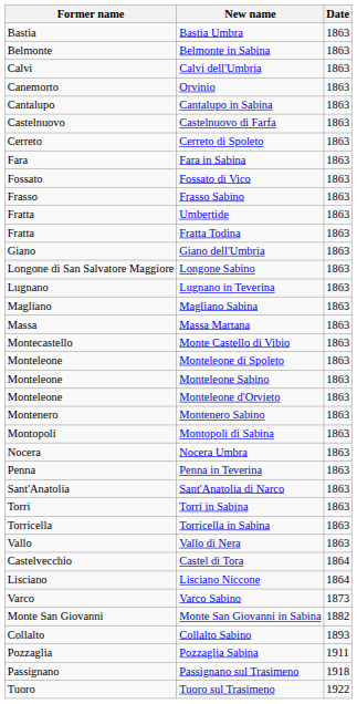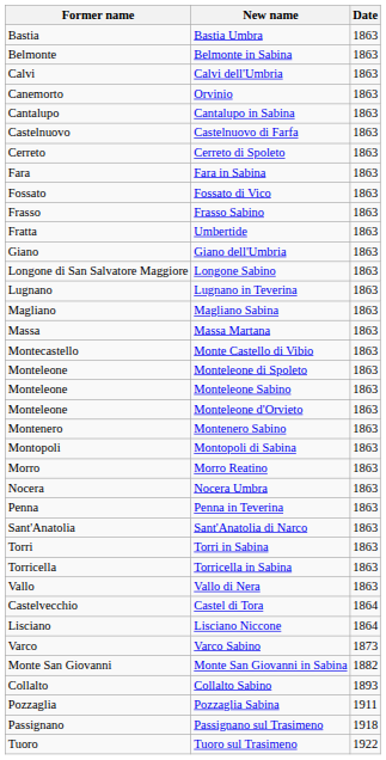 <table class="wikitable sortable">
 <tr>
 <th>Former name</th>
 <th>New name</th>
 <th>Date</th>
 </tr>
 <tr>
 <td>Bastia</td>
 <td><a href='#'>Bastia Umbra</a></td>
 <td>1863</td>
 </tr>
 <tr>
 <td>Belmonte</td>
 <td><a href='#'>Belmonte in Sabina</a></td>
 <td>1863</td>
 </tr>
 <tr>
 <td>Calvi</td>
 <td><a href='#'>Calvi dell'Umbria</a></td>
 <td>1863</td>
 </tr>
 <tr>
 <td>Canemorto</td>
 <td><a href='#'>Orvinio</a></td>
 <td>1863</td>
 </tr>
 <tr>
 <td>Cantalupo</td>
 <td><a href='#'>Cantalupo in Sabina</a></td>
 <td>1863</td>
 </tr>
 <tr>
 <td>Castelnuovo</td>
 <td><a href='#'>Castelnuovo di Farfa</a></td>
 <td>1863</td>
 </tr>
 <tr>
 <td>Cerreto</td>
 <td><a href='#'>Cerreto di Spoleto</a></td>
 <td>1863</td>
 </tr>
 <tr>
 <td>Fara</td>
 <td><a href='#'>Fara in Sabina</a></td>
 <td>1863</td>
 </tr>
 <tr>
 <td>Fossato</td>
 <td><a href='#'>Fossato di Vico</a></td>
 <td>1863</td>
 </tr>
 <tr>
 <td>Frasso</td>
 <td><a href='#'>Frasso Sabino</a></td>
 <td>1863</td>
 </tr>
 <tr>
 <td>Fratta</td>
 <td><a href='#'>Umbertide</a></td>
 <td>1863</td>
 </tr>
 <tr>
-<td>Fratta</td>
-<td><a href='#'>Fratta Todina</a></td>
-<td>1863</td>
-</tr>
-<tr>
 <td>Giano</td>
 <td><a href='#'>Giano dell'Umbria</a></td>
 <td>1863</td>
 </tr>
 <tr>
 <td>Longone di San Salvatore Maggiore</td>
 <td><a href='#'>Longone Sabino</a></td>
 <td>1863</td>
 </tr>
 <tr>
 <td>Lugnano</td>
 <td><a href='#'>Lugnano in Teverina</a></td>
 <td>1863</td>
 </tr>
 <tr>
 <td>Magliano</td>
 <td><a href='#'>Magliano Sabina</a></td>
 <td>1863</td>
 </tr>
 <tr>
 <td>Massa</td>
 <td><a href='#'>Massa Martana</a></td>
 <td>1863</td>
 </tr>
 <tr>
 <td>Montecastello</td>
 <td><a href='#'>Monte Castello di Vibio</a></td>
 <td>1863</td>
 </tr>
 <tr>
 <td>Monteleone</td>
 <td><a href='#'>Monteleone di Spoleto</a></td>
 <td>1863</td>
 </tr>
 <tr>
 <td>Monteleone</td>
 <td><a href='#'>Monteleone Sabino</a></td>
 <td>1863</td>
 </tr>
 <tr>
 <td>Monteleone</td>
 <td><a href='#'>Monteleone d'Orvieto</a></td>
 <td>1863</td>
 </tr>
 <tr>
 <td>Montenero</td>
 <td><a href='#'>Montenero Sabino</a></td>
 <td>1863</td>
 </tr>
 <tr>
 <td>Montopoli</td>
 <td><a href='#'>Montopoli di Sabina</a></td>
+<td>1863</td>
+</tr>
+<tr>
+<td>Morro</td>
+<td><a href='#'>Morro Reatino</a></td>
 <td>1863</td>
 </tr>
 <tr>
 <td>Nocera</td>
 <td><a href='#'>Nocera Umbra</a></td>
 <td>1863</td>
 </tr>
 <tr>
 <td>Penna</td>
 <td><a href='#'>Penna in Teverina</a></td>
 <td>1863</td>
 </tr>
 <tr>
 <td>Sant'Anatolia</td>
 <td><a href='#'>Sant'Anatolia di Narco</a></td>
 <td>1863</td>
 </tr>
 <tr>
 <td>Torri</td>
 <td><a href='#'>Torri in Sabina</a></td>
 <td>1863</td>
 </tr>
 <tr>
 <td>Torricella</td>
 <td><a href='#'>Torricella in Sabina</a></td>
 <td>1863</td>
 </tr>
 <tr>
 <td>Vallo</td>
 <td><a href='#'>Vallo di Nera</a></td>
 <td>1863</td>
 </tr>
 <tr>
 <td>Castelvecchio</td>
 <td><a href='#'>Castel di Tora</a></td>
 <td>1864</td>
 </tr>
 <tr>
 <td>Lisciano</td>
 <td><a href='#'>Lisciano Niccone</a></td>
 <td>1864</td>
 </tr>
 <tr>
 <td>Varco</td>
 <td><a href='#'>Varco Sabino</a></td>
 <td>1873</td>
 </tr>
 <tr>
 <td>Monte San Giovanni</td>
 <td><a href='#'>Monte San Giovanni in Sabina</a></td>
 <td>1882</td>
 </tr>
 <tr>
 <td>Collalto</td>
 <td><a href='#'>Collalto Sabino</a></td>
 <td>1893</td>
 </tr>
 <tr>
 <td>Pozzaglia</td>
 <td><a href='#'>Pozzaglia Sabina</a></td>
 <td>1911</td>
 </tr>
 <tr>
 <td>Passignano</td>
 <td><a href='#'>Passignano sul Trasimeno</a></td>
 <td>1918</td>
 </tr>
 <tr>
 <td>Tuoro</td>
 <td><a href='#'>Tuoro sul Trasimeno</a></td>
 <td>1922</td>
 </tr>
 </table>
